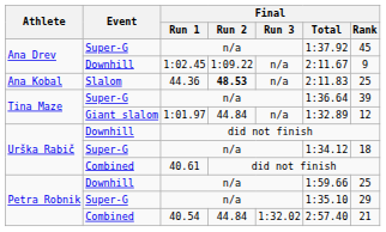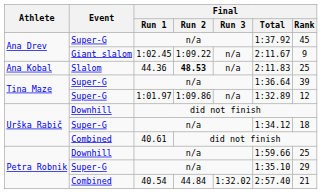 <table class="wikitable" style="font-size:90%">
 <tr>
 <th rowspan="2">Athlete</th>
 <th rowspan="2">Event</th>
 <th colspan="5">Final</th>
 </tr>
 <tr>
 <th>Run 1</th>
 <th>Run 2</th>
 <th>Run 3</th>
 <th>Total</th>
 <th>Rank</th>
 </tr>
 <tr>
 <td rowspan=2><a href='#'>Ana Drev</a></td>
 <td><a href='#'>Super-G</a></td>
 <td colspan=3 align="center">n/a</td>
 <td align="center">1:37.92</td>
 <td align="center">45</td>
 </tr>
 <tr>
-<td><a href='#'>Downhill</a></td>
+<td><a href='#'>Giant slalom</a></td>
 <td align="center">1:02.45</td>
 <td align="center">1:09.22</td>
 <td align="center">n/a</td>
 <td align="center">2:11.67</td>
 <td align="center">9</td>
 </tr>
 <tr>
 <td><a href='#'>Ana Kobal</a></td>
 <td><a href='#'>Slalom</a></td>
 <td align="center">44.36</td>
 <td align="center"><strong>48.53</strong></td>
 <td align="center">n/a</td>
 <td align="center">2:11.83</td>
 <td align="center">25</td>
 </tr>
 <tr>
 <td rowspan=2><a href='#'>Tina Maze</a></td>
 <td><a href='#'>Super-G</a></td>
 <td colspan=3 align="center">n/a</td>
 <td align="center">1:36.64</td>
 <td align="center">39</td>
 </tr>
 <tr>
-<td><a href='#'>Giant slalom</a></td>
+<td><a href='#'>Super-G</a></td>
 <td align="center">1:01.97</td>
-<td align="center">44.84</td>
+<td align="center">1:09.86</td>
 <td align="center">n/a</td>
 <td align="center">1:32.89</td>
 <td align="center">12</td>
 </tr>
 <tr>
 <td rowspan=3><a href='#'>Urška Rabič</a></td>
 <td><a href='#'>Downhill</a></td>
 <td colspan=5 align="center">did not finish</td>
 </tr>
 <tr>
 <td><a href='#'>Super-G</a></td>
 <td colspan=3 align="center">n/a</td>
 <td align="center">1:34.12</td>
 <td align="center">18</td>
 </tr>
 <tr>
 <td><a href='#'>Combined</a></td>
 <td align="center">40.61</td>
 <td colspan=4 align="center">did not finish</td>
 </tr>
 <tr>
 <td rowspan=3><a href='#'>Petra Robnik</a></td>
 <td><a href='#'>Downhill</a></td>
 <td colspan=3 align="center">n/a</td>
 <td align="center">1:59.66</td>
 <td align="center">25</td>
 </tr>
 <tr>
 <td><a href='#'>Super-G</a></td>
 <td colspan=3 align="center">n/a</td>
 <td align="center">1:35.10</td>
 <td align="center">29</td>
 </tr>
 <tr>
 <td><a href='#'>Combined</a></td>
 <td align="center">40.54</td>
 <td align="center">44.84</td>
 <td align="center">1:32.02</td>
 <td align="center">2:57.40</td>
 <td align="center">21</td>
 </tr>
 </table>
